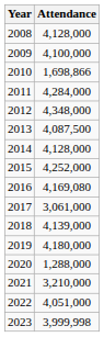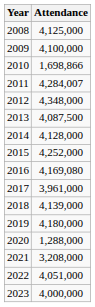 <table class="wikitable sortable" style="text-align:center">
 <tr>
 <th>Year</th>
 <th>Attendance</th>
 </tr>
 <tr>
 <td>2008</td>
-<td>4,128,000</td>
+<td>4,125,000</td>
 </tr>
 <tr>
 <td>2009</td>
 <td>4,100,000</td>
 </tr>
 <tr>
 <td>2010</td>
 <td>1,698,866</td>
 </tr>
 <tr>
 <td>2011</td>
-<td>4,284,000</td>
+<td>4,284,007</td>
 </tr>
 <tr>
 <td>2012</td>
 <td>4,348,000</td>
 </tr>
 <tr>
 <td>2013</td>
 <td>4,087,500</td>
 </tr>
 <tr>
 <td>2014</td>
 <td>4,128,000</td>
 </tr>
 <tr>
 <td>2015</td>
 <td>4,252,000</td>
 </tr>
 <tr>
 <td>2016</td>
 <td>4,169,080</td>
 </tr>
 <tr>
 <td>2017</td>
-<td>3,061,000</td>
+<td>3,961,000</td>
 </tr>
 <tr>
 <td>2018</td>
 <td>4,139,000</td>
 </tr>
 <tr>
 <td>2019</td>
 <td>4,180,000</td>
 </tr>
 <tr>
 <td>2020</td>
 <td>1,288,000</td>
 </tr>
 <tr>
 <td>2021</td>
-<td>3,210,000</td>
+<td>3,208,000</td>
 </tr>
 <tr>
 <td>2022</td>
 <td>4,051,000</td>
 </tr>
 <tr>
 <td>2023</td>
-<td>3,999,998</td>
+<td>4,000,000</td>
 </tr>
 </table>
